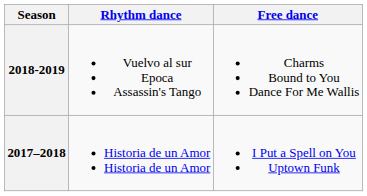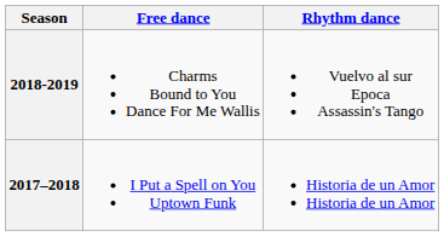 <table class=wikitable style=text-align:center>
 <tr>
 <th>Season</th>
+<th><a href='#'>Free dance</a></th>
 <th><a href='#'>Rhythm dance</a></th>
-<th><a href='#'>Free dance</a></th>
 </tr>
 <tr>
 <th>2018-2019 <br> </th>
+<td><br><ul><li>Charms <br></li><li>Bound to You <br></li><li>Dance For Me Wallis <br></li></ul></td>
 <td><br><ul><li> Vuelvo al sur <br></li><li> Epoca <br></li><li> Assassin's Tango <br></li></ul></td>
-<td><br><ul><li>Charms <br></li><li>Bound to You <br></li><li>Dance For Me Wallis <br></li></ul></td>
 </tr>
 <tr>
 <th>2017–2018</th>
+<td><br><ul><li><a href='#'>I Put a Spell on You</a> <br></li><li><a href='#'>Uptown Funk</a> <br></li></ul></td>
 <td><br><ul><li> <a href='#'>Historia de un Amor</a> <br></li><li> <a href='#'>Historia de un Amor</a> <br></li></ul></td>
-<td><br><ul><li><a href='#'>I Put a Spell on You</a> <br></li><li><a href='#'>Uptown Funk</a> <br></li></ul></td>
 </tr>
 </table>
